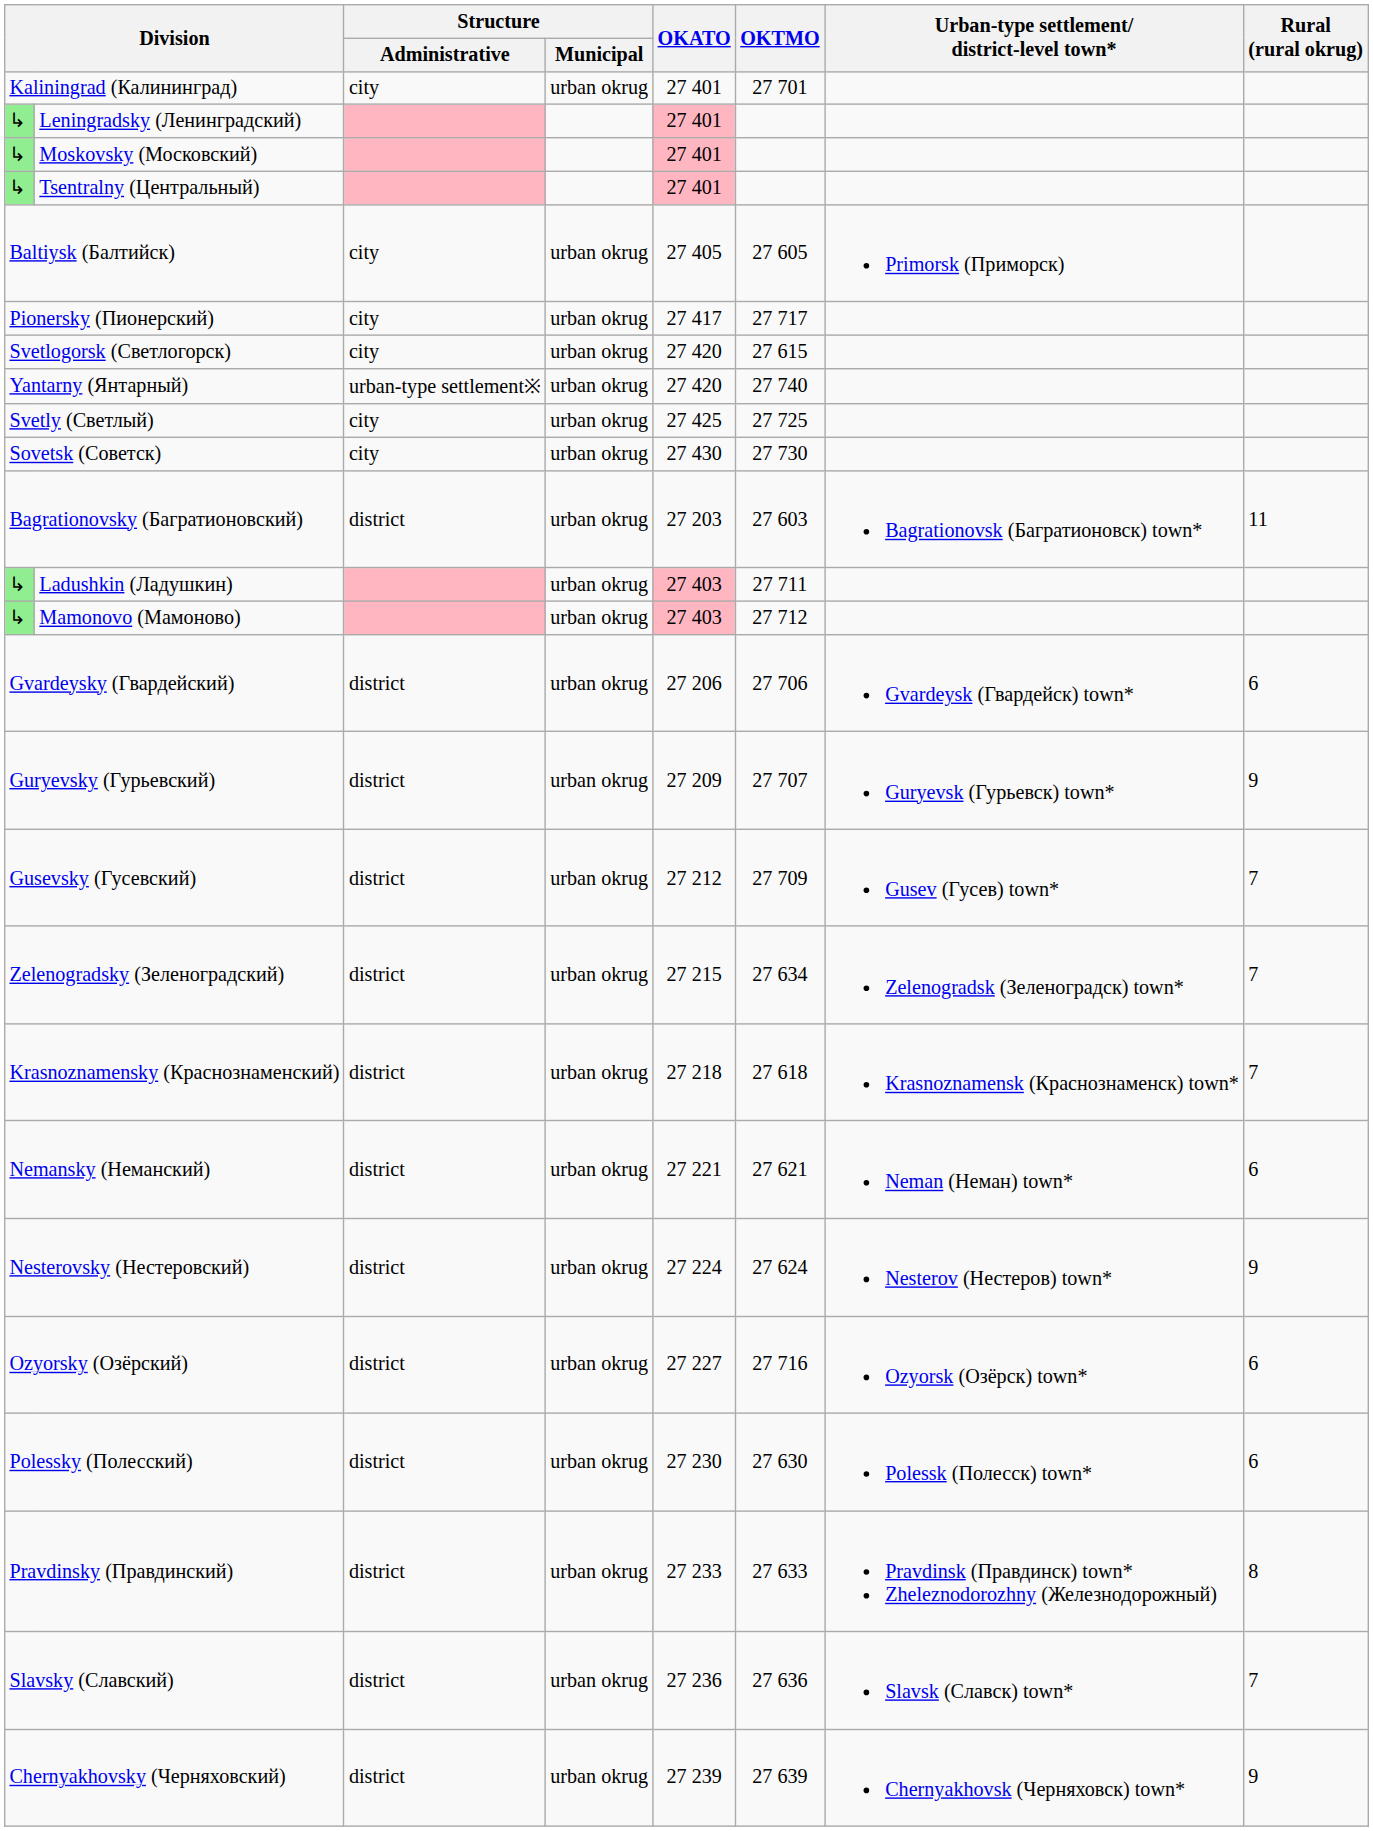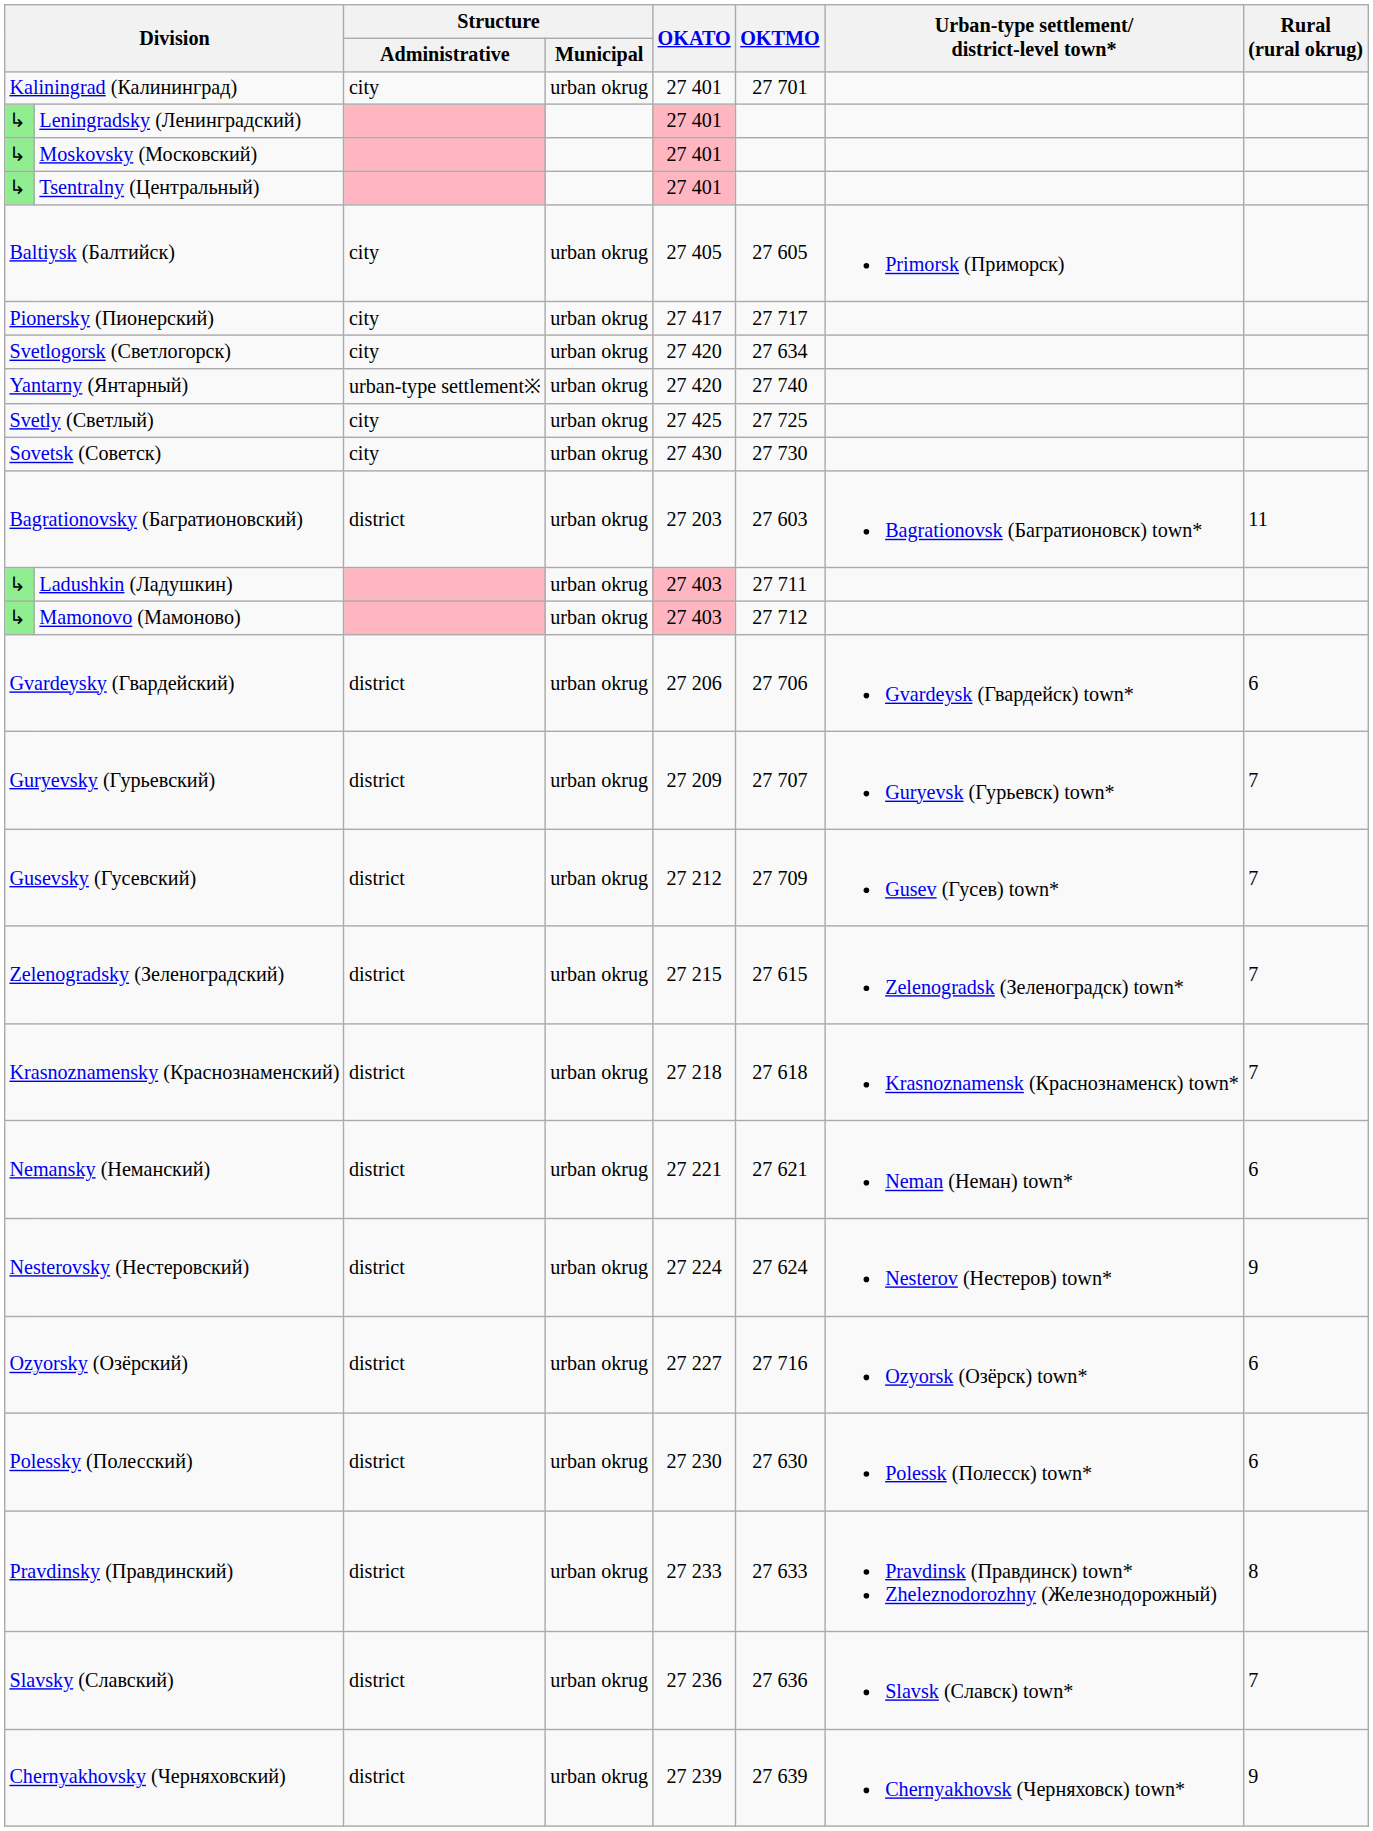 <table class="wikitable" style="padding: 24em 0; border: 1px #aaa solid; border-collapse: collapse; font-size: 90%;">
 <tr>
 <th colspan="2" rowspan="2">Division</th>
 <th colspan="2">Structure</th>
 <th rowspan="2"><a href='#'>OKATO</a></th>
 <th rowspan="2"><a href='#'>OKTMO</a></th>
 <th rowspan="2">Urban-type settlement/<br>district-level town*</th>
 <th rowspan="2">Rural<br>(rural okrug)</th>
 </tr>
 <tr>
 <th>Administrative</th>
 <th>Municipal</th>
 </tr>
 <tr>
 <td colspan="2"><a href='#'>Kaliningrad</a> (Калининград)</td>
 <td>city</td>
 <td>urban okrug</td>
 <td align="center">27 401</td>
 <td align="center">27 701</td>
 <td></td>
 <td></td>
 </tr>
 <tr>
 <td bgcolor="lightgreen">↳</td>
 <td><a href='#'>Leningradsky</a> (Ленинградский)</td>
 <td bgcolor="lightpink"></td>
 <td></td>
 <td bgcolor="lightpink" align="center">27 401</td>
 <td></td>
 <td></td>
 <td></td>
 </tr>
 <tr>
 <td bgcolor="lightgreen">↳</td>
 <td><a href='#'>Moskovsky</a> (Московский)</td>
 <td bgcolor="lightpink"></td>
 <td></td>
 <td bgcolor="lightpink" align="center">27 401</td>
 <td></td>
 <td></td>
 <td></td>
 </tr>
 <tr>
 <td bgcolor="lightgreen">↳</td>
 <td><a href='#'>Tsentralny</a> (Центральный)</td>
 <td bgcolor="lightpink"></td>
 <td></td>
 <td bgcolor="lightpink" align="center">27 401</td>
 <td></td>
 <td></td>
 <td></td>
 </tr>
 <tr>
 <td colspan="2"><a href='#'>Baltiysk</a> (Балтийск)</td>
 <td>city</td>
 <td>urban okrug</td>
 <td align="center">27 405</td>
 <td align="center">27 605</td>
 <td><br><ul><li><a href='#'>Primorsk</a> (Приморск)</li></ul></td>
 <td></td>
 </tr>
 <tr>
 <td colspan="2"><a href='#'>Pionersky</a> (Пионерский)</td>
 <td>city</td>
 <td>urban okrug</td>
 <td align="center">27 417</td>
 <td align="center">27 717</td>
 <td></td>
 <td></td>
 </tr>
 <tr>
 <td colspan="2"><a href='#'>Svetlogorsk</a> (Светлогорск)</td>
 <td>city</td>
 <td>urban okrug</td>
 <td align="center">27 420</td>
-<td align="center">27 615</td>
+<td align="center">27 634</td>
 <td></td>
 <td></td>
 </tr>
 <tr>
 <td colspan="2"><a href='#'>Yantarny</a> (Янтарный)</td>
 <td>urban-type settlement※</td>
 <td>urban okrug</td>
 <td align="center">27 420</td>
 <td align="center">27 740</td>
 <td></td>
 <td></td>
 </tr>
 <tr>
 <td colspan="2"><a href='#'>Svetly</a> (Светлый)</td>
 <td>city</td>
 <td>urban okrug</td>
 <td align="center">27 425</td>
 <td align="center">27 725</td>
 <td></td>
 <td></td>
 </tr>
 <tr>
 <td colspan="2"><a href='#'>Sovetsk</a> (Советск)</td>
 <td>city</td>
 <td>urban okrug</td>
 <td align="center">27 430</td>
 <td align="center">27 730</td>
 <td></td>
 <td></td>
 </tr>
 <tr>
 <td colspan="2"><a href='#'>Bagrationovsky</a> (Багратионовский)</td>
 <td>district</td>
 <td>urban okrug</td>
 <td align="center">27 203</td>
 <td align="center">27 603</td>
 <td><br><ul><li><a href='#'>Bagrationovsk</a> (Багратионовск) town*</li></ul></td>
 <td>11</td>
 </tr>
 <tr>
 <td bgcolor="lightgreen">↳</td>
 <td><a href='#'>Ladushkin</a> (Ладушкин)</td>
 <td bgcolor="lightpink"></td>
 <td>urban okrug</td>
 <td bgcolor="lightpink" align="center">27 403</td>
 <td align="center">27 711</td>
 <td></td>
 <td></td>
 </tr>
 <tr>
 <td bgcolor="lightgreen">↳</td>
 <td><a href='#'>Mamonovo</a> (Мамоново)</td>
 <td bgcolor="lightpink"></td>
 <td>urban okrug</td>
 <td bgcolor="lightpink" align="center">27 403</td>
 <td align="center">27 712</td>
 <td></td>
 <td></td>
 </tr>
 <tr>
 <td colspan="2"><a href='#'>Gvardeysky</a> (Гвардейский)</td>
 <td>district</td>
 <td>urban okrug</td>
 <td align="center">27 206</td>
 <td align="center">27 706</td>
 <td><br><ul><li><a href='#'>Gvardeysk</a> (Гвардейск) town*</li></ul></td>
 <td>6</td>
 </tr>
 <tr>
 <td colspan="2"><a href='#'>Guryevsky</a> (Гурьевский)</td>
 <td>district</td>
 <td>urban okrug</td>
 <td align="center">27 209</td>
 <td align="center">27 707</td>
 <td><br><ul><li><a href='#'>Guryevsk</a> (Гурьевск) town*</li></ul></td>
-<td>9</td>
+<td>7</td>
 </tr>
 <tr>
 <td colspan="2"><a href='#'>Gusevsky</a> (Гусевский)</td>
 <td>district</td>
 <td>urban okrug</td>
 <td align="center">27 212</td>
 <td align="center">27 709</td>
 <td><br><ul><li><a href='#'>Gusev</a> (Гусев) town*</li></ul></td>
 <td>7</td>
 </tr>
 <tr>
 <td colspan="2"><a href='#'>Zelenogradsky</a> (Зеленоградский)</td>
 <td>district</td>
 <td>urban okrug</td>
 <td align="center">27 215</td>
-<td align="center">27 634</td>
+<td align="center">27 615</td>
 <td><br><ul><li><a href='#'>Zelenogradsk</a> (Зеленоградск) town*</li></ul></td>
 <td>7</td>
 </tr>
 <tr>
 <td colspan="2"><a href='#'>Krasnoznamensky</a> (Краснознаменский)</td>
 <td>district</td>
 <td>urban okrug</td>
 <td align="center">27 218</td>
 <td align="center">27 618</td>
 <td><br><ul><li><a href='#'>Krasnoznamensk</a> (Краснознаменск) town*</li></ul></td>
 <td>7</td>
 </tr>
 <tr>
 <td colspan="2"><a href='#'>Nemansky</a> (Неманский)</td>
 <td>district</td>
 <td>urban okrug</td>
 <td align="center">27 221</td>
 <td align="center">27 621</td>
 <td><br><ul><li><a href='#'>Neman</a> (Неман) town*</li></ul></td>
 <td>6</td>
 </tr>
 <tr>
 <td colspan="2"><a href='#'>Nesterovsky</a> (Нестеровский)</td>
 <td>district</td>
 <td>urban okrug</td>
 <td align="center">27 224</td>
 <td align="center">27 624</td>
 <td><br><ul><li><a href='#'>Nesterov</a> (Нестеров) town*</li></ul></td>
 <td>9</td>
 </tr>
 <tr>
 <td colspan="2"><a href='#'>Ozyorsky</a> (Озёрский)</td>
 <td>district</td>
 <td>urban okrug</td>
 <td align="center">27 227</td>
 <td align="center">27 716</td>
 <td><br><ul><li><a href='#'>Ozyorsk</a> (Озёрск) town*</li></ul></td>
 <td>6</td>
 </tr>
 <tr>
 <td colspan="2"><a href='#'>Polessky</a> (Полесский)</td>
 <td>district</td>
 <td>urban okrug</td>
 <td align="center">27 230</td>
 <td align="center">27 630</td>
 <td><br><ul><li><a href='#'>Polessk</a> (Полесск) town*</li></ul></td>
 <td>6</td>
 </tr>
 <tr>
 <td colspan="2"><a href='#'>Pravdinsky</a> (Правдинский)</td>
 <td>district</td>
 <td>urban okrug</td>
 <td align="center">27 233</td>
 <td align="center">27 633</td>
 <td><br><ul><li><a href='#'>Pravdinsk</a> (Правдинск) town*</li><li><a href='#'>Zheleznodorozhny</a> (Железнодорожный)</li></ul></td>
 <td>8</td>
 </tr>
 <tr>
 <td colspan="2"><a href='#'>Slavsky</a> (Славский)</td>
 <td>district</td>
 <td>urban okrug</td>
 <td align="center">27 236</td>
 <td align="center">27 636</td>
 <td><br><ul><li><a href='#'>Slavsk</a> (Славск) town*</li></ul></td>
 <td>7</td>
 </tr>
 <tr>
 <td colspan="2"><a href='#'>Chernyakhovsky</a> (Черняховский)</td>
 <td>district</td>
 <td>urban okrug</td>
 <td align="center">27 239</td>
 <td align="center">27 639</td>
 <td><br><ul><li><a href='#'>Chernyakhovsk</a> (Черняховск) town*</li></ul></td>
 <td>9</td>
 </tr>
 </table>
